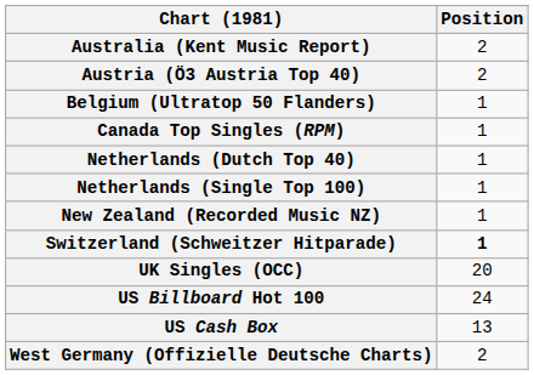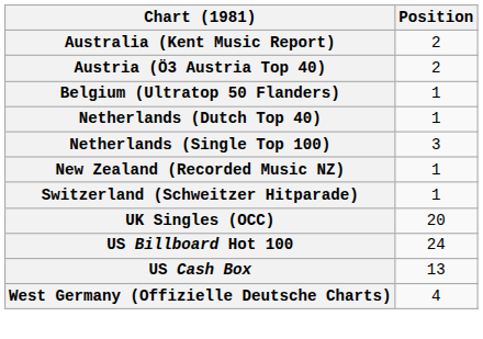 <table class="wikitable sortable plainrowheaders" style="text-align:center">
 <tr>
 <th>Chart (1981)</th>
 <th>Position</th>
 </tr>
 <tr>
 <th scope="row">Australia (Kent Music Report)</th>
 <td>2</td>
 </tr>
 <tr>
 <th scope="row">Austria (Ö3 Austria Top 40)</th>
 <td>2</td>
 </tr>
 <tr>
 <th scope="row">Belgium (Ultratop 50 Flanders)</th>
 <td>1</td>
 </tr>
 <tr>
-<th scope="row">Canada Top Singles (<em>RPM</em>)</th>
-<td>1</td>
-</tr>
-<tr>
 <th scope="row">Netherlands (Dutch Top 40)</th>
 <td>1</td>
 </tr>
 <tr>
 <th scope="row">Netherlands (Single Top 100)</th>
-<td>1</td>
+<td>3</td>
 </tr>
 <tr>
 <th scope="row">New Zealand (Recorded Music NZ)</th>
 <td>1</td>
 </tr>
 <tr>
 <th scope="row">Switzerland (Schweitzer Hitparade)</th>
-<td><strong>1</strong></td>
+<td>1</td>
 </tr>
 <tr>
 <th scope="row">UK Singles (OCC)</th>
 <td>20</td>
 </tr>
 <tr>
 <th scope="row">US <em>Billboard</em> Hot 100</th>
 <td>24</td>
 </tr>
 <tr>
 <th scope="row">US <em>Cash Box</em></th>
 <td>13</td>
 </tr>
 <tr>
 <th scope="row">West Germany (Offizielle Deutsche Charts)</th>
-<td>2</td>
+<td>4</td>
 </tr>
 </table>
